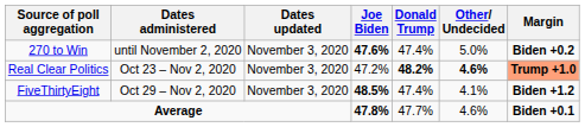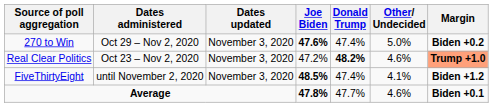 <table class="wikitable sortable" style="text-align:center;font-size:90%;line-height:17px">
 <tr>
 <th>Source of poll<br>aggregation</th>
 <th>Dates<br> administered</th>
 <th>Dates<br> updated</th>
 <th class="unsortable"><a href='#'>Joe<br>Biden</a><br><small></small></th>
 <th class="unsortable"><a href='#'>Donald<br>Trump</a><br><small></small></th>
 <th class="unsortable"><a href='#'>Other</a>/<br>Undecided<br></th>
 <th>Margin</th>
 </tr>
 <tr>
 <td><a href='#'>270 to Win</a></td>
-<td>until November 2, 2020</td>
+<td>Oct 29 – Nov 2, 2020</td>
 <td>November 3, 2020</td>
 <td><strong>47.6%</strong></td>
 <td>47.4%</td>
 <td>5.0%</td>
 <td><strong>Biden +0.2</strong></td>
 </tr>
 <tr>
 <td><a href='#'>Real Clear Politics</a></td>
 <td>Oct 23 – Nov 2, 2020</td>
 <td>November 3, 2020</td>
 <td>47.2%</td>
 <td><strong>48.2%</strong></td>
-<td><strong>4.6%</strong></td>
+<td>4.6%</td>
 <td style="background: lightsalmon;"><strong>Trump +1.0</strong></td>
 </tr>
 <tr>
 <td><a href='#'>FiveThirtyEight</a></td>
-<td>Oct 29 – Nov 2, 2020</td>
+<td>until November 2, 2020</td>
 <td>November 3, 2020</td>
 <td><strong>48.5%</strong></td>
 <td>47.4%</td>
 <td>4.1%</td>
 <td><strong>Biden +1.2</strong></td>
 </tr>
 <tr>
 <td colspan="3"><strong>Average</strong></td>
 <td><strong>47.8%</strong></td>
 <td>47.7%</td>
 <td>4.6%</td>
 <td><strong>Biden +0.1</strong></td>
 </tr>
 </table>
